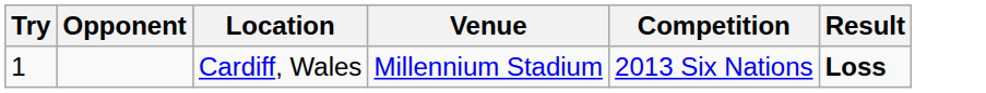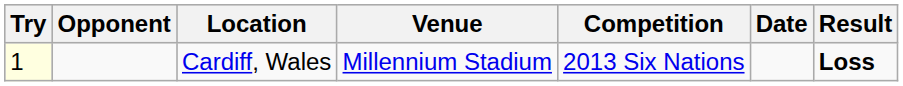 <table class="wikitable sortable" style="font-size:95%">
 <tr>
 <th>Try</th>
 <th>Opponent</th>
 <th>Location</th>
 <th>Venue</th>
 <th>Competition</th>
+<th>Date</th>
 <th>Result</th>
 </tr>
 <tr>
-<td>1</td>
+<td style="background: lightyellow;">1</td>
 <td></td>
 <td><a href='#'>Cardiff</a>, Wales</td>
 <td><a href='#'>Millennium Stadium</a></td>
 <td><a href='#'>2013 Six Nations</a></td>
+<td></td>
 <td><strong>Loss</strong></td>
 </tr>
 </table>
